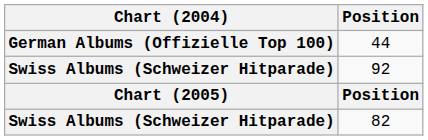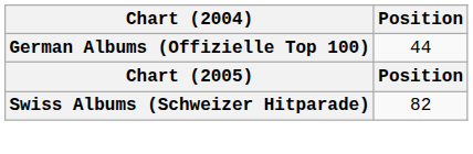 <table class="wikitable plainrowheaders" style="text-align:center">
 <tr>
 <th scope="col">Chart (2004)</th>
 <th scope="col">Position</th>
 </tr>
 <tr>
 <th scope="row">German Albums (Offizielle Top 100)</th>
 <td>44</td>
 </tr>
 <tr>
-<th scope="row">Swiss Albums (Schweizer Hitparade)</th>
-<td>92</td>
-</tr>
-<tr>
 <th scope="col">Chart (2005)</th>
 <th scope="col">Position</th>
 </tr>
 <tr>
 <th scope="row">Swiss Albums (Schweizer Hitparade)</th>
 <td>82</td>
 </tr>
 </table>
